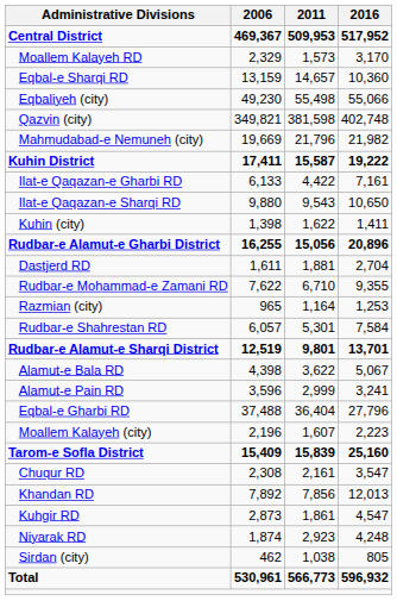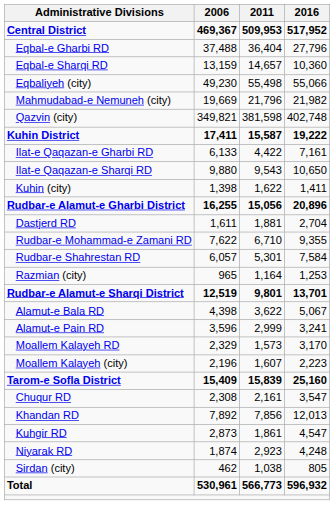 <table class="wikitable">
 <tr>
 <th>Administrative Divisions</th>
 <th>2006</th>
 <th>2011</th>
 <th>2016</th>
 </tr>
 <tr>
 <td><strong><a href='#'>Central District</a></strong></td>
 <td style="text-align: right;"><strong>469,367</strong></td>
 <td style="text-align: right;"><strong>509,953</strong></td>
 <td style="text-align: right;"><strong>517,952</strong></td>
 </tr>
 <tr>
-<td style="padding-left: 1em;"><a href='#'>Moallem Kalayeh RD</a></td>
-<td style="text-align: right;">2,329</td>
-<td style="text-align: right;">1,573</td>
-<td style="text-align: right;">3,170</td>
+<td style="padding-left: 1em;"><a href='#'>Eqbal-e Gharbi RD</a></td>
+<td style="text-align: right;">37,488</td>
+<td style="text-align: right;">36,404</td>
+<td style="text-align: right;">27,796</td>
 </tr>
 <tr>
 <td style="padding-left: 1em;"><a href='#'>Eqbal-e Sharqi RD</a></td>
 <td style="text-align: right;">13,159</td>
 <td style="text-align: right;">14,657</td>
 <td style="text-align: right;">10,360</td>
 </tr>
 <tr>
 <td style="padding-left: 1em;"><a href='#'>Eqbaliyeh</a> (city)</td>
 <td style="text-align: right;">49,230</td>
 <td style="text-align: right;">55,498</td>
 <td style="text-align: right;">55,066</td>
 </tr>
 <tr>
+<td style="padding-left: 1em;"><a href='#'>Mahmudabad-e Nemuneh</a> (city)</td>
+<td style="text-align: right;">19,669</td>
+<td style="text-align: right;">21,796</td>
+<td style="text-align: right;">21,982</td>
+</tr>
+<tr>
 <td style="padding-left: 1em;"><a href='#'>Qazvin</a> (city)</td>
 <td style="text-align: right;">349,821</td>
 <td style="text-align: right;">381,598</td>
 <td style="text-align: right;">402,748</td>
-</tr>
-<tr>
-<td style="padding-left: 1em;"><a href='#'>Mahmudabad-e Nemuneh</a> (city)</td>
-<td style="text-align: right;">19,669</td>
-<td style="text-align: right;">21,796</td>
-<td style="text-align: right;">21,982</td>
 </tr>
 <tr>
 <td><strong><a href='#'>Kuhin District</a></strong></td>
 <td style="text-align: right;"><strong>17,411</strong></td>
 <td style="text-align: right;"><strong>15,587</strong></td>
 <td style="text-align: right;"><strong>19,222</strong></td>
 </tr>
 <tr>
 <td style="padding-left: 1em;"><a href='#'>Ilat-e Qaqazan-e Gharbi RD</a></td>
 <td style="text-align: right;">6,133</td>
 <td style="text-align: right;">4,422</td>
 <td style="text-align: right;">7,161</td>
 </tr>
 <tr>
 <td style="padding-left: 1em;"><a href='#'>Ilat-e Qaqazan-e Sharqi RD</a></td>
 <td style="text-align: right;">9,880</td>
 <td style="text-align: right;">9,543</td>
 <td style="text-align: right;">10,650</td>
 </tr>
 <tr>
 <td style="padding-left: 1em;"><a href='#'>Kuhin</a> (city)</td>
 <td style="text-align: right;">1,398</td>
 <td style="text-align: right;">1,622</td>
 <td style="text-align: right;">1,411</td>
 </tr>
 <tr>
 <td><strong><a href='#'>Rudbar-e Alamut-e Gharbi District</a></strong></td>
 <td style="text-align: right;"><strong>16,255</strong></td>
 <td style="text-align: right;"><strong>15,056</strong></td>
 <td style="text-align: right;"><strong>20,896</strong></td>
 </tr>
 <tr>
 <td style="padding-left: 1em;"><a href='#'>Dastjerd RD</a></td>
 <td style="text-align: right;">1,611</td>
 <td style="text-align: right;">1,881</td>
 <td style="text-align: right;">2,704</td>
 </tr>
 <tr>
 <td style="padding-left: 1em;"><a href='#'>Rudbar-e Mohammad-e Zamani RD</a></td>
 <td style="text-align: right;">7,622</td>
 <td style="text-align: right;">6,710</td>
 <td style="text-align: right;">9,355</td>
 </tr>
 <tr>
+<td style="padding-left: 1em;"><a href='#'>Rudbar-e Shahrestan RD</a></td>
+<td style="text-align: right;">6,057</td>
+<td style="text-align: right;">5,301</td>
+<td style="text-align: right;">7,584</td>
+</tr>
+<tr>
 <td style="padding-left: 1em;"><a href='#'>Razmian</a> (city)</td>
 <td style="text-align: right;">965</td>
 <td style="text-align: right;">1,164</td>
 <td style="text-align: right;">1,253</td>
-</tr>
-<tr>
-<td style="padding-left: 1em;"><a href='#'>Rudbar-e Shahrestan RD</a></td>
-<td style="text-align: right;">6,057</td>
-<td style="text-align: right;">5,301</td>
-<td style="text-align: right;">7,584</td>
 </tr>
 <tr>
 <td><strong><a href='#'>Rudbar-e Alamut-e Sharqi District</a></strong></td>
 <td style="text-align: right;"><strong>12,519</strong></td>
 <td style="text-align: right;"><strong>9,801</strong></td>
 <td style="text-align: right;"><strong>13,701</strong></td>
 </tr>
 <tr>
 <td style="padding-left: 1em;"><a href='#'>Alamut-e Bala RD</a></td>
 <td style="text-align: right;">4,398</td>
 <td style="text-align: right;">3,622</td>
 <td style="text-align: right;">5,067</td>
 </tr>
 <tr>
 <td style="padding-left: 1em;"><a href='#'>Alamut-e Pain RD</a></td>
 <td style="text-align: right;">3,596</td>
 <td style="text-align: right;">2,999</td>
 <td style="text-align: right;">3,241</td>
 </tr>
 <tr>
-<td style="padding-left: 1em;"><a href='#'>Eqbal-e Gharbi RD</a></td>
-<td style="text-align: right;">37,488</td>
-<td style="text-align: right;">36,404</td>
-<td style="text-align: right;">27,796</td>
+<td style="padding-left: 1em;"><a href='#'>Moallem Kalayeh RD</a></td>
+<td style="text-align: right;">2,329</td>
+<td style="text-align: right;">1,573</td>
+<td style="text-align: right;">3,170</td>
 </tr>
 <tr>
 <td style="padding-left: 1em;"><a href='#'>Moallem Kalayeh</a> (city)</td>
 <td style="text-align: right;">2,196</td>
 <td style="text-align: right;">1,607</td>
 <td style="text-align: right;">2,223</td>
 </tr>
 <tr>
 <td><strong><a href='#'>Tarom-e Sofla District</a></strong></td>
 <td style="text-align: right;"><strong>15,409</strong></td>
 <td style="text-align: right;"><strong>15,839</strong></td>
 <td style="text-align: right;"><strong>25,160</strong></td>
 </tr>
 <tr>
 <td style="padding-left: 1em;"><a href='#'>Chuqur RD</a></td>
 <td style="text-align: right;">2,308</td>
 <td style="text-align: right;">2,161</td>
 <td style="text-align: right;">3,547</td>
 </tr>
 <tr>
 <td style="padding-left: 1em;"><a href='#'>Khandan RD</a></td>
 <td style="text-align: right;">7,892</td>
 <td style="text-align: right;">7,856</td>
 <td style="text-align: right;">12,013</td>
 </tr>
 <tr>
 <td style="padding-left: 1em;"><a href='#'>Kuhgir RD</a></td>
 <td style="text-align: right;">2,873</td>
 <td style="text-align: right;">1,861</td>
 <td style="text-align: right;">4,547</td>
 </tr>
 <tr>
 <td style="padding-left: 1em;"><a href='#'>Niyarak RD</a></td>
 <td style="text-align: right;">1,874</td>
 <td style="text-align: right;">2,923</td>
 <td style="text-align: right;">4,248</td>
 </tr>
 <tr>
 <td style="padding-left: 1em;"><a href='#'>Sirdan</a> (city)</td>
 <td style="text-align: right;">462</td>
 <td style="text-align: right;">1,038</td>
 <td style="text-align: right;">805</td>
 </tr>
 <tr>
 <td><strong>Total</strong></td>
 <td style="text-align: right;"><strong>530,961</strong></td>
 <td style="text-align: right;"><strong>566,773</strong></td>
 <td style="text-align: right;"><strong>596,932</strong></td>
 </tr>
 <tr>
 <td colspan=4></td>
 </tr>
 </table>
